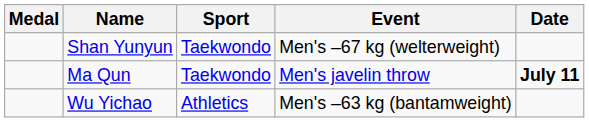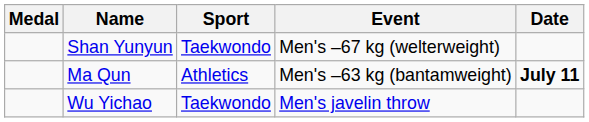 <table class="wikitable sortable" style="font-size: 95%;">
 <tr>
 <th>Medal</th>
 <th>Name</th>
 <th>Sport</th>
 <th>Event</th>
 <th>Date</th>
 </tr>
 <tr>
 <td></td>
 <td><a href='#'>Shan Yunyun</a></td>
 <td><a href='#'>Taekwondo</a></td>
 <td>Men's –67 kg (welterweight)</td>
 <td></td>
 </tr>
 <tr>
 <td></td>
 <td><a href='#'>Ma Qun</a></td>
-<td><a href='#'>Taekwondo</a></td>
-<td><a href='#'>Men's javelin throw</a></td>
+<td><a href='#'>Athletics</a></td>
+<td>Men's –63 kg (bantamweight)</td>
 <td><strong>July 11</strong></td>
 </tr>
 <tr>
 <td></td>
 <td><a href='#'>Wu Yichao</a></td>
-<td><a href='#'>Athletics</a></td>
-<td>Men's –63 kg (bantamweight)</td>
+<td><a href='#'>Taekwondo</a></td>
+<td><a href='#'>Men's javelin throw</a></td>
 <td></td>
 </tr>
 </table>
